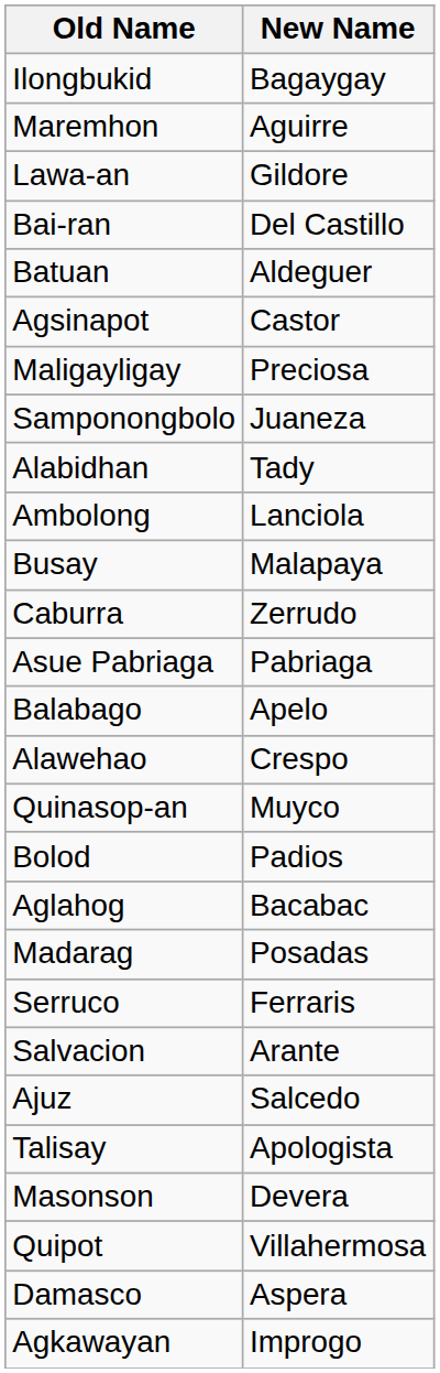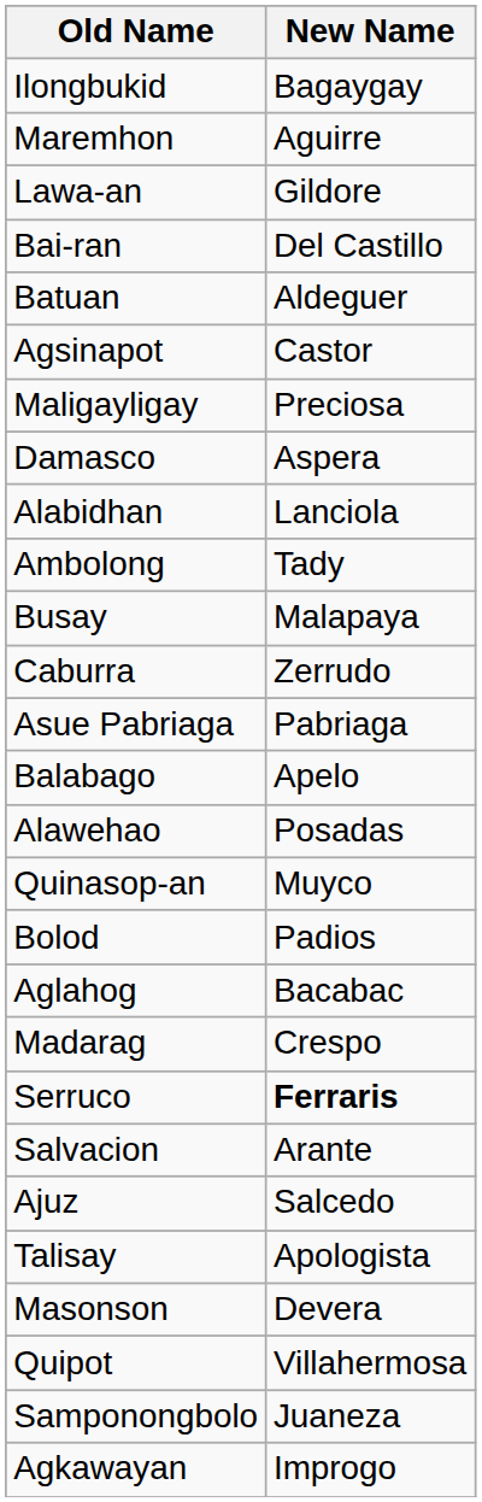 <table class="wikitable">
 <tr>
 <th>Old Name</th>
 <th>New Name</th>
 </tr>
 <tr>
 <td>Ilongbukid</td>
 <td>Bagaygay</td>
 </tr>
 <tr>
 <td>Maremhon</td>
 <td>Aguirre</td>
 </tr>
 <tr>
 <td>Lawa-an</td>
 <td>Gildore</td>
 </tr>
 <tr>
 <td>Bai-ran</td>
 <td>Del Castillo</td>
 </tr>
 <tr>
 <td>Batuan</td>
 <td>Aldeguer</td>
 </tr>
 <tr>
 <td>Agsinapot</td>
 <td>Castor</td>
 </tr>
 <tr>
 <td>Maligayligay</td>
 <td>Preciosa</td>
 </tr>
 <tr>
-<td>Samponongbolo</td>
-<td>Juaneza</td>
+<td>Damasco</td>
+<td>Aspera</td>
 </tr>
 <tr>
 <td>Alabidhan</td>
-<td>Tady</td>
+<td>Lanciola</td>
 </tr>
 <tr>
 <td>Ambolong</td>
-<td>Lanciola</td>
+<td>Tady</td>
 </tr>
 <tr>
 <td>Busay</td>
 <td>Malapaya</td>
 </tr>
 <tr>
 <td>Caburra</td>
 <td>Zerrudo</td>
 </tr>
 <tr>
 <td>Asue Pabriaga</td>
 <td>Pabriaga</td>
 </tr>
 <tr>
 <td>Balabago</td>
 <td>Apelo</td>
 </tr>
 <tr>
 <td>Alawehao</td>
-<td>Crespo</td>
+<td>Posadas</td>
 </tr>
 <tr>
 <td>Quinasop-an</td>
 <td>Muyco</td>
 </tr>
 <tr>
 <td>Bolod</td>
 <td>Padios</td>
 </tr>
 <tr>
 <td>Aglahog</td>
 <td>Bacabac</td>
 </tr>
 <tr>
 <td>Madarag</td>
-<td>Posadas</td>
+<td>Crespo</td>
 </tr>
 <tr>
 <td>Serruco</td>
-<td>Ferraris</td>
+<td><strong>Ferraris</strong></td>
 </tr>
 <tr>
 <td>Salvacion</td>
 <td>Arante</td>
 </tr>
 <tr>
 <td>Ajuz</td>
 <td>Salcedo</td>
 </tr>
 <tr>
 <td>Talisay</td>
 <td>Apologista</td>
 </tr>
 <tr>
 <td>Masonson</td>
 <td>Devera</td>
 </tr>
 <tr>
 <td>Quipot</td>
 <td>Villahermosa</td>
 </tr>
 <tr>
-<td>Damasco</td>
-<td>Aspera</td>
+<td>Samponongbolo</td>
+<td>Juaneza</td>
 </tr>
 <tr>
 <td>Agkawayan</td>
 <td>Improgo</td>
 </tr>
 </table>
